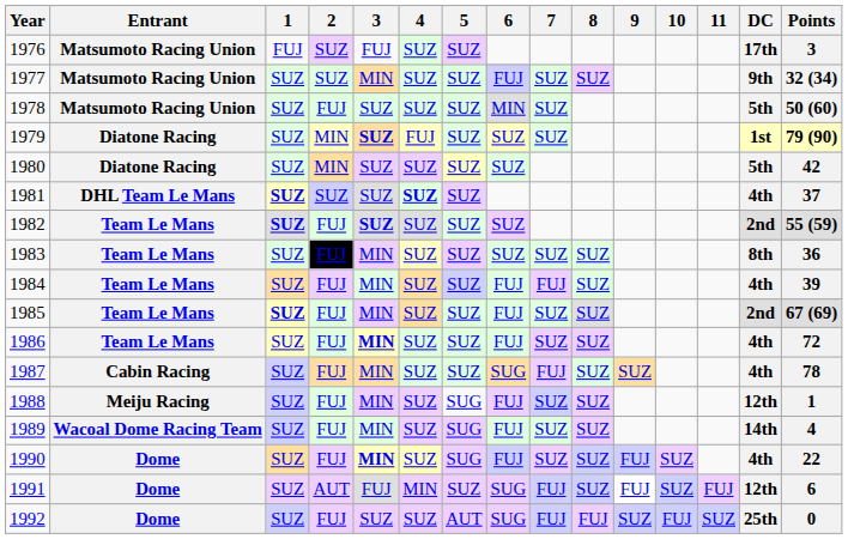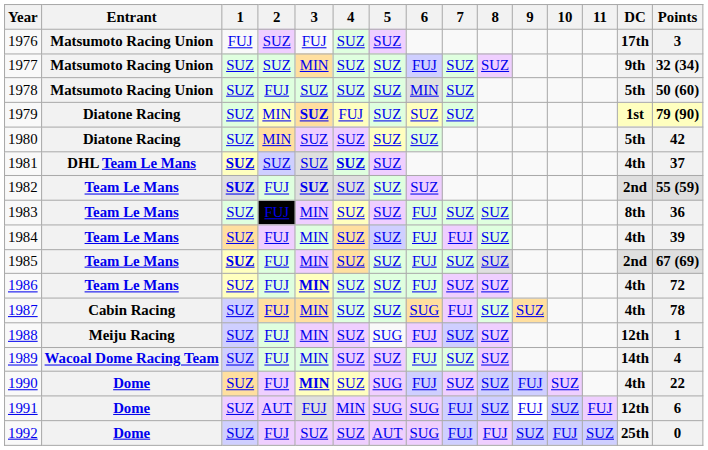 <table class="wikitable" style="text-align:center; font-size:90%">
 <tr>
 <th>Year</th>
 <th>Entrant</th>
 <th>1</th>
 <th>2</th>
 <th>3</th>
 <th>4</th>
 <th>5</th>
 <th>6</th>
 <th>7</th>
 <th>8</th>
 <th>9</th>
 <th>10</th>
 <th>11</th>
 <th>DC</th>
 <th>Points</th>
 </tr>
 <tr>
 <td>1976</td>
 <th>Matsumoto Racing Union</th>
 <td><a href='#'>FUJ</a></td>
 <td style="background:#EFCFFF;"><a href='#'>SUZ</a><br></td>
 <td><a href='#'>FUJ</a></td>
 <td style="background:#DFFFDF;"><a href='#'>SUZ</a><br></td>
 <td style="background:#EFCFFF;"><a href='#'>SUZ</a><br></td>
 <td></td>
 <td></td>
 <td></td>
 <td></td>
 <td></td>
 <td></td>
 <th>17th</th>
 <th>3</th>
 </tr>
 <tr>
 <td>1977</td>
 <th>Matsumoto Racing Union</th>
 <td style="background:#DFFFDF;"><a href='#'>SUZ</a><br></td>
 <td style="background:#DFFFDF;"><a href='#'>SUZ</a><br></td>
 <td style="background:#FFDF9F;"><a href='#'>MIN</a><br></td>
 <td style="background:#DFFFDF;"><a href='#'>SUZ</a><br></td>
 <td style="background:#DFFFDF;"><a href='#'>SUZ</a><br></td>
 <td style="background:#CFCFFF;"><a href='#'>FUJ</a><br></td>
 <td style="background:#DFFFDF;"><a href='#'>SUZ</a><br></td>
 <td style="background:#EFCFFF;"><a href='#'>SUZ</a><br></td>
 <td></td>
 <td></td>
 <td></td>
 <th><strong>9th</strong></th>
 <th><strong>32 (34)</strong></th>
 </tr>
 <tr>
 <td>1978</td>
 <th>Matsumoto Racing Union</th>
 <td style="background:#DFFFDF;"><a href='#'>SUZ</a><br></td>
 <td style="background:#DFFFDF;"><a href='#'>FUJ</a><br></td>
 <td style="background:#DFFFDF;"><a href='#'>SUZ</a><br></td>
 <td style="background:#DFFFDF;"><a href='#'>SUZ</a><br></td>
 <td style="background:#DFFFDF;"><a href='#'>SUZ</a><br></td>
 <td style="background:#DFDFDF;"><a href='#'>MIN</a><br></td>
 <td style="background:#DFFFDF;"><a href='#'>SUZ</a><br></td>
 <td></td>
 <td></td>
 <td></td>
 <td></td>
 <th>5th</th>
 <th>50 (60)</th>
 </tr>
 <tr>
 <td>1979</td>
 <th>Diatone Racing</th>
 <td style="background:#DFFFDF;"><a href='#'>SUZ</a><br></td>
 <td style="background:#FFFFBF;"><a href='#'>MIN</a><br></td>
 <td style="background:#FFDF9F;"><a href='#'><strong>SUZ</strong></a><br></td>
 <td style="background:#FFFFBF;"><a href='#'>FUJ</a><br></td>
 <td style="background:#DFFFDF;"><a href='#'>SUZ</a><br></td>
 <td style="background:#FFFFBF;"><a href='#'>SUZ</a><br></td>
 <td style="background:#DFFFDF;"><a href='#'>SUZ</a><br></td>
 <td></td>
 <td></td>
 <td></td>
 <td></td>
 <td style="background:#FFFFBF;"><strong>1st</strong></td>
 <td style="background:#FFFFBF;"><strong>79 (90)</strong></td>
 </tr>
 <tr>
 <td>1980</td>
 <th>Diatone Racing</th>
 <td style="background:#DFFFDF;"><a href='#'>SUZ</a><br></td>
 <td style="background:#FFDF9F;"><a href='#'>MIN</a><br></td>
 <td style="background:#EFCFFF;"><a href='#'>SUZ</a><br></td>
 <td style="background:#EFCFFF;"><a href='#'>SUZ</a><br></td>
 <td style="background:#FFFFBF;"><a href='#'>SUZ</a><br></td>
 <td style="background:#DFFFDF;"><a href='#'>SUZ</a><br></td>
 <td></td>
 <td></td>
 <td></td>
 <td></td>
 <td></td>
 <th>5th</th>
 <th>42</th>
 </tr>
 <tr>
 <td>1981</td>
 <th>DHL <a href='#'>Team Le Mans</a></th>
 <td style="background:#FFFFBF;"><a href='#'><strong>SUZ</strong></a><br></td>
 <td style="background:#CFCFFF;"><a href='#'>SUZ</a><br></td>
 <td style="background:#DFDFDF;"><a href='#'>SUZ</a><br></td>
 <td style="background:#DFFFDF;"><a href='#'><strong>SUZ</strong></a><br></td>
 <td style="background:#EFCFFF;"><a href='#'>SUZ</a><br></td>
 <td></td>
 <td></td>
 <td></td>
 <td></td>
 <td></td>
 <td></td>
 <th>4th</th>
 <th>37</th>
 </tr>
 <tr>
 <td>1982</td>
 <th><a href='#'>Team Le Mans</a></th>
 <td style="background:#DFDFDF;"><a href='#'><strong>SUZ</strong></a><br></td>
 <td style="background:#DFFFDF;"><a href='#'>FUJ</a><br></td>
 <td style="background:#DFDFDF;"><a href='#'><strong>SUZ</strong></a><br></td>
 <td style="background:#DFDFDF;"><a href='#'>SUZ</a><br></td>
 <td style="background:#DFFFDF;"><a href='#'>SUZ</a><br></td>
 <td style="background:#EFCFFF;"><a href='#'>SUZ</a><br></td>
 <td></td>
 <td></td>
 <td></td>
 <td></td>
 <td></td>
 <td style="background:#DFDFDF;"><strong>2nd</strong></td>
 <td style="background:#DFDFDF;"><strong>55 (59)</strong></td>
 </tr>
 <tr>
 <td>1983</td>
 <th><a href='#'>Team Le Mans</a></th>
 <td style="background:#DFFFDF;"><a href='#'>SUZ</a><br></td>
 <td style="background:#000; color:white;"><a href='#'><span>FUJ</span></a><br></td>
 <td style="background:#EFCFFF;"><a href='#'>MIN</a><br></td>
 <td style="background:#FFFFBF;"><a href='#'>SUZ</a><br></td>
 <td style="background:#EFCFFF;"><a href='#'>SUZ</a><br></td>
-<td style="background:#DFFFDF;"><a href='#'>SUZ</a><br></td>
+<td style="background:#DFFFDF;"><a href='#'>FUJ</a><br></td>
 <td style="background:#DFFFDF;"><a href='#'>SUZ</a><br></td>
 <td style="background:#DFFFDF;"><a href='#'>SUZ</a><br></td>
 <td></td>
 <td></td>
 <td></td>
 <th>8th</th>
 <th>36</th>
 </tr>
 <tr>
 <td>1984</td>
 <th><a href='#'>Team Le Mans</a></th>
 <td style="background:#FFDF9F;"><a href='#'>SUZ</a><br></td>
 <td style="background:#EFCFFF;"><a href='#'>FUJ</a><br></td>
 <td style="background:#DFFFDF;"><a href='#'>MIN</a><br></td>
 <td style="background:#FFDF9F;"><a href='#'>SUZ</a><br></td>
 <td style="background:#CFCFFF;"><a href='#'>SUZ</a><br></td>
 <td style="background:#DFFFDF;"><a href='#'>FUJ</a><br></td>
 <td style="background:#EFCFFF;"><a href='#'>FUJ</a><br></td>
 <td style="background:#DFFFDF;"><a href='#'>SUZ</a><br></td>
 <td></td>
 <td></td>
 <td></td>
 <th>4th</th>
 <th>39</th>
 </tr>
 <tr>
 <td>1985</td>
 <th><a href='#'>Team Le Mans</a></th>
 <td style="background:#FFFFBF;"><a href='#'><strong>SUZ</strong></a><br></td>
 <td style="background:#DFFFDF;"><a href='#'>FUJ</a><br></td>
 <td style="background:#EFCFFF;"><a href='#'>MIN</a><br></td>
 <td style="background:#FFDF9F;"><a href='#'>SUZ</a><br></td>
 <td style="background:#DFFFDF;"><a href='#'>SUZ</a><br></td>
 <td style="background:#DFFFDF;"><a href='#'>FUJ</a><br></td>
 <td style="background:#DFFFDF;"><a href='#'>SUZ</a><br></td>
 <td style="background:#DFDFDF;"><a href='#'>SUZ</a><br></td>
 <td></td>
 <td></td>
 <td></td>
 <td style="background:#DFDFDF;"><strong>2nd</strong></td>
 <td style="background:#DFDFDF;"><strong>67 (69)</strong></td>
 </tr>
 <tr>
 <td><a href='#'>1986</a></td>
 <th><a href='#'>Team Le Mans</a></th>
 <td style="background:#FFFFBF;"><a href='#'>SUZ</a><br></td>
 <td style="background:#DFFFDF;"><a href='#'>FUJ</a><br></td>
 <td style="background:#FFFFBF;"><a href='#'><strong>MIN</strong></a><br></td>
 <td style="background:#DFFFDF;"><a href='#'>SUZ</a><br></td>
 <td style="background:#DFFFDF;"><a href='#'>SUZ</a><br></td>
 <td style="background:#DFFFDF;"><a href='#'>FUJ</a><br></td>
 <td style="background:#EFCFFF;"><a href='#'>SUZ</a><br></td>
 <td style="background:#EFCFFF;"><a href='#'>SUZ</a><br></td>
 <td></td>
 <td></td>
 <td></td>
 <th>4th</th>
 <th>72</th>
 </tr>
 <tr>
 <td><a href='#'>1987</a></td>
 <th>Cabin Racing</th>
 <td style="background:#CFCFFF;"><a href='#'>SUZ</a><br></td>
 <td style="background:#FFDF9F;"><a href='#'>FUJ</a><br></td>
 <td style="background:#FFDF9F;"><a href='#'>MIN</a><br></td>
 <td style="background:#DFFFDF;"><a href='#'>SUZ</a><br></td>
 <td style="background:#DFFFDF;"><a href='#'>SUZ</a><br></td>
 <td style="background:#FFDF9F;"><a href='#'>SUG</a><br></td>
 <td style="background:#EFCFFF;"><a href='#'>FUJ</a><br></td>
 <td style="background:#DFFFDF;"><a href='#'>SUZ</a><br></td>
 <td style="background:#FFDF9F;"><a href='#'>SUZ</a><br></td>
 <td></td>
 <td></td>
 <th>4th</th>
 <th>78</th>
 </tr>
 <tr>
 <td><a href='#'>1988</a></td>
 <th>Meiju Racing</th>
 <td style="background:#CFCFFF;"><a href='#'>SUZ</a><br></td>
 <td style="background:#DFFFDF;"><a href='#'>FUJ</a><br></td>
 <td style="background:#EFCFFF;"><a href='#'>MIN</a><br></td>
 <td style="background:#EFCFFF;"><a href='#'>SUZ</a><br></td>
 <td><a href='#'>SUG</a></td>
 <td style="background:#EFCFFF;"><a href='#'>FUJ</a><br></td>
 <td style="background:#CFCFFF;"><a href='#'>SUZ</a><br></td>
 <td style="background:#EFCFFF;"><a href='#'>SUZ</a><br></td>
 <td></td>
 <td></td>
 <td></td>
 <th>12th</th>
 <th>1</th>
 </tr>
 <tr>
 <td><a href='#'>1989</a></td>
 <th><a href='#'>Wacoal Dome Racing Team</a></th>
 <td style="background:#CFCFFF;"><a href='#'>SUZ</a><br></td>
 <td style="background:#DFFFDF;"><a href='#'>FUJ</a><br></td>
 <td style="background:#DFFFDF;"><a href='#'>MIN</a><br></td>
 <td style="background:#EFCFFF;"><a href='#'>SUZ</a><br></td>
-<td style="background:#EFCFFF;"><a href='#'>SUG</a><br></td>
+<td style="background:#EFCFFF;"><a href='#'>SUZ</a><br></td>
 <td style="background:#DFFFDF;"><a href='#'>FUJ</a><br></td>
 <td style="background:#DFFFDF;"><a href='#'>SUZ</a><br></td>
 <td style="background:#EFCFFF;"><a href='#'>SUZ</a><br></td>
 <td></td>
 <td></td>
 <td></td>
 <th>14th</th>
 <th>4</th>
 </tr>
 <tr>
 <td><a href='#'>1990</a></td>
 <th><a href='#'>Dome</a></th>
 <td style="background:#FFDF9F;"><a href='#'>SUZ</a><br></td>
 <td style="background:#EFCFFF;"><a href='#'>FUJ</a><br></td>
 <td style="background:#FFFFBF;"><a href='#'><strong>MIN</strong></a><br></td>
 <td style="background:#FFFFBF;"><a href='#'>SUZ</a><br></td>
 <td style="background:#EFCFFF;"><a href='#'>SUG</a><br></td>
 <td style="background:#CFCFFF;"><a href='#'>FUJ</a><br></td>
 <td style="background:#EFCFFF;"><a href='#'>SUZ</a><br></td>
 <td style="background:#CFCFFF;"><a href='#'>SUZ</a><br></td>
 <td style="background:#CFCFFF;"><a href='#'>FUJ</a><br></td>
 <td style="background:#EFCFFF;"><a href='#'>SUZ</a><br></td>
 <td></td>
 <th>4th</th>
 <th>22</th>
 </tr>
 <tr>
 <td><a href='#'>1991</a></td>
 <th><a href='#'>Dome</a></th>
 <td style="background:#EFCFFF;"><a href='#'>SUZ</a><br></td>
 <td style="background:#EFCFFF;"><a href='#'>AUT</a><br></td>
 <td style="background:#DFDFDF;"><a href='#'>FUJ</a><br></td>
 <td style="background:#EFCFFF;"><a href='#'>MIN</a><br></td>
-<td style="background:#EFCFFF;"><a href='#'>SUZ</a><br></td>
+<td style="background:#EFCFFF;"><a href='#'>SUG</a><br></td>
 <td style="background:#EFCFFF;"><a href='#'>SUG</a><br></td>
 <td style="background:#CFCFFF;"><a href='#'>FUJ</a><br></td>
 <td style="background:#CFCFFF;"><a href='#'>SUZ</a><br></td>
 <td style="background:#FFFFFF;"><a href='#'>FUJ</a><br></td>
 <td style="background:#CFCFFF;"><a href='#'>SUZ</a><br></td>
 <td style="background:#EFCFFF;"><a href='#'>FUJ</a><br></td>
 <th>12th</th>
 <th>6</th>
 </tr>
 <tr>
 <td><a href='#'>1992</a></td>
 <th><a href='#'>Dome</a></th>
 <td style="background:#CFCFFF;"><a href='#'>SUZ</a><br></td>
 <td style="background:#EFCFFF;"><a href='#'>FUJ</a><br></td>
 <td style="background:#EFCFFF;"><a href='#'>SUZ</a><br></td>
 <td style="background:#EFCFFF;"><a href='#'>SUZ</a><br></td>
 <td style="background:#EFCFFF;"><a href='#'>AUT</a><br></td>
 <td style="background:#EFCFFF;"><a href='#'>SUG</a><br></td>
 <td style="background:#CFCFFF;"><a href='#'>FUJ</a><br></td>
 <td style="background:#EFCFFF;"><a href='#'>FUJ</a><br></td>
 <td style="background:#CFCFFF;"><a href='#'>SUZ</a><br></td>
 <td style="background:#CFCFFF;"><a href='#'>FUJ</a><br></td>
 <td style="background:#CFCFFF;"><a href='#'>SUZ</a><br></td>
 <th>25th</th>
 <th>0</th>
 </tr>
 </table>
